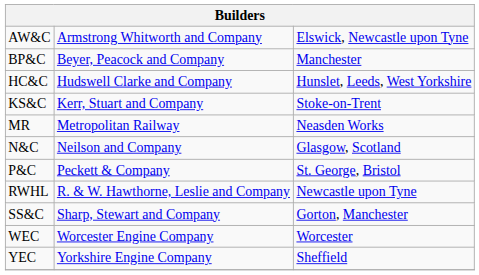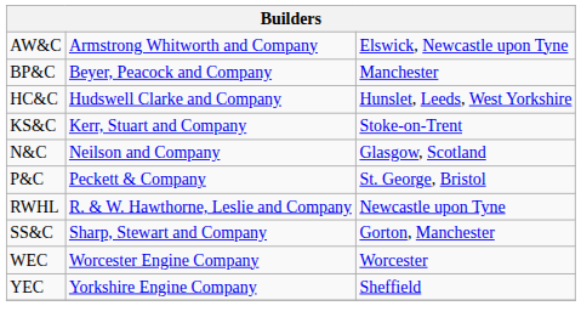 <table class="wikitable" style="margin:1em auto;">
 <tr>
 <th colspan=3>Builders</th>
 </tr>
 <tr>
 <td>AW&C</td>
 <td><a href='#'>Armstrong Whitworth and Company</a></td>
 <td><a href='#'>Elswick</a>, <a href='#'>Newcastle upon Tyne</a></td>
 </tr>
 <tr>
 <td>BP&C</td>
 <td><a href='#'>Beyer, Peacock and Company</a></td>
 <td><a href='#'>Manchester</a></td>
 </tr>
 <tr>
 <td>HC&C</td>
 <td><a href='#'>Hudswell Clarke and Company</a></td>
 <td><a href='#'>Hunslet</a>, <a href='#'>Leeds</a>, <a href='#'>West Yorkshire</a></td>
 </tr>
 <tr>
 <td>KS&C</td>
 <td><a href='#'>Kerr, Stuart and Company</a></td>
 <td><a href='#'>Stoke-on-Trent</a></td>
-</tr>
-<tr>
-<td>MR</td>
-<td><a href='#'>Metropolitan Railway</a></td>
-<td><a href='#'>Neasden Works</a></td>
 </tr>
 <tr>
 <td>N&C</td>
 <td><a href='#'>Neilson and Company</a></td>
 <td><a href='#'>Glasgow</a>, <a href='#'>Scotland</a></td>
 </tr>
 <tr>
 <td>P&C</td>
 <td><a href='#'>Peckett & Company</a></td>
 <td><a href='#'>St. George</a>, <a href='#'>Bristol</a></td>
 </tr>
 <tr>
 <td>RWHL</td>
 <td><a href='#'>R. & W. Hawthorne, Leslie and Company</a></td>
 <td><a href='#'>Newcastle upon Tyne</a></td>
 </tr>
 <tr>
 <td>SS&C</td>
 <td><a href='#'>Sharp, Stewart and Company</a></td>
 <td><a href='#'>Gorton</a>, <a href='#'>Manchester</a></td>
 </tr>
 <tr>
 <td>WEC</td>
 <td><a href='#'>Worcester Engine Company</a></td>
 <td><a href='#'>Worcester</a></td>
 </tr>
 <tr>
 <td>YEC</td>
 <td><a href='#'>Yorkshire Engine Company</a></td>
 <td><a href='#'>Sheffield</a></td>
 </tr>
 <tr>
 </tr>
 </table>
